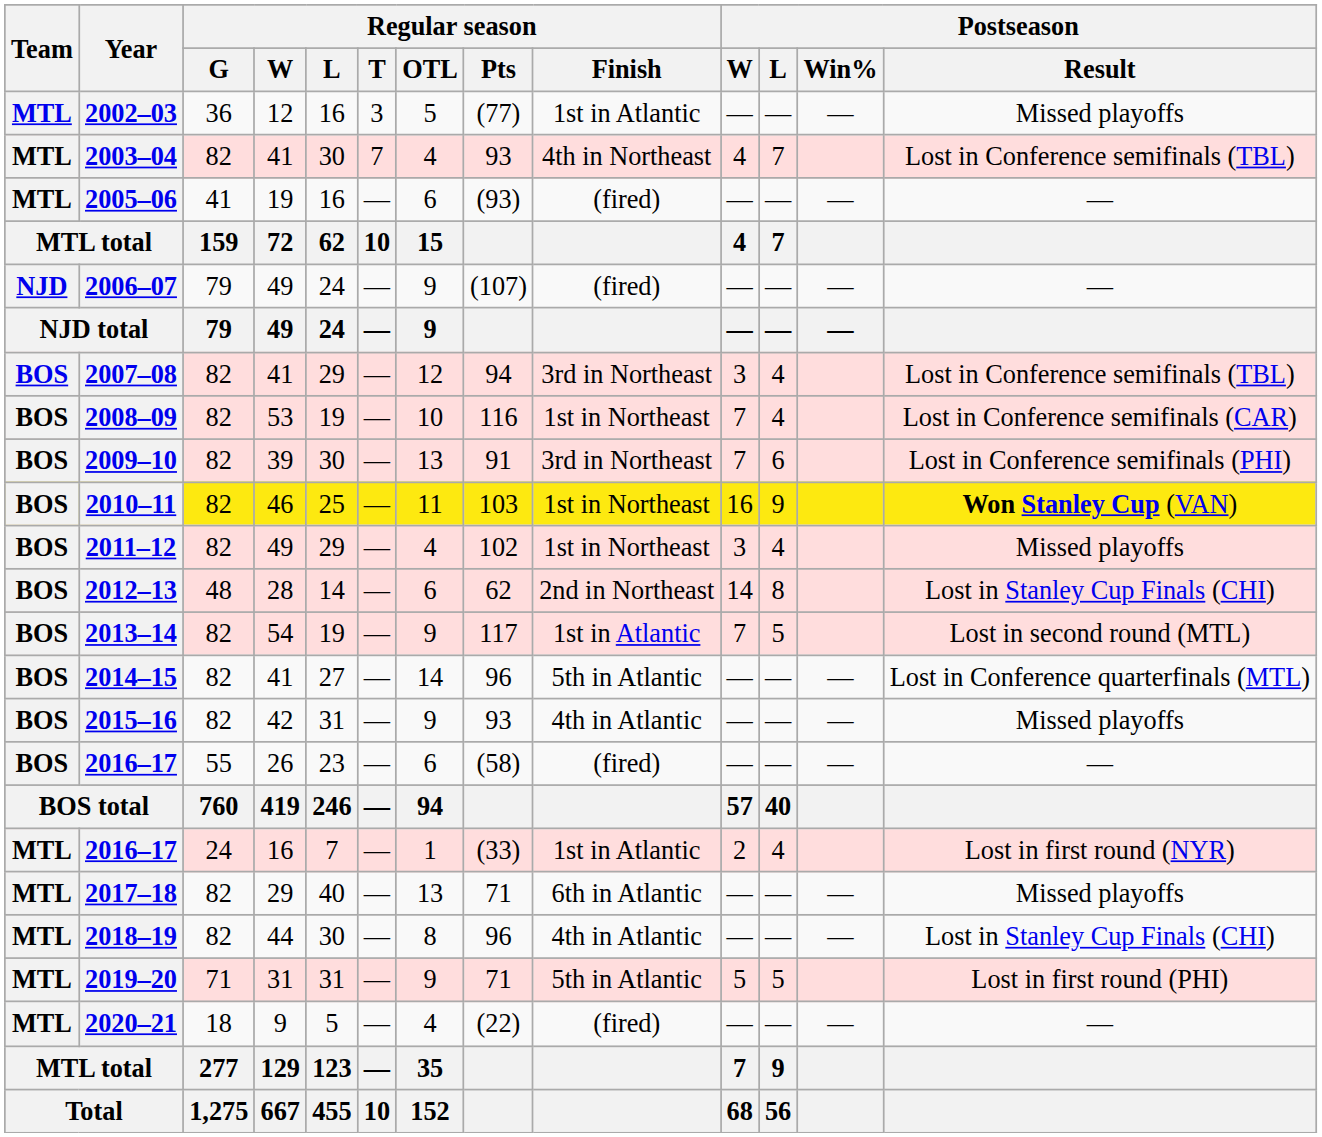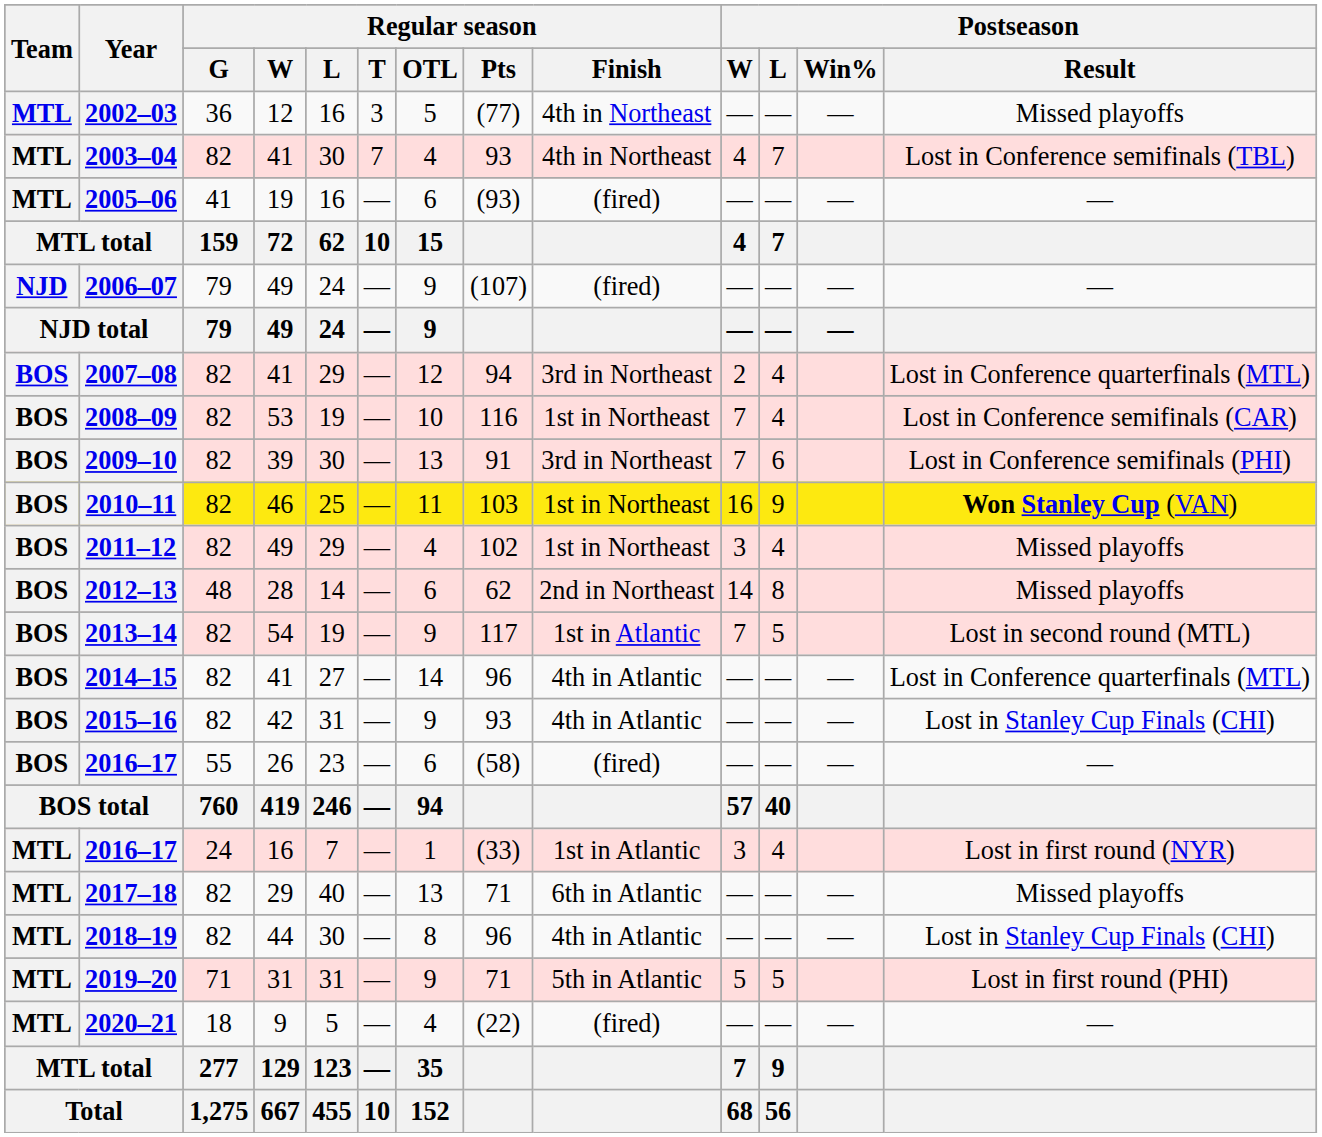 <table class="wikitable" style="font-size:95%; text-align:center;">
 <tr>
 <th rowspan="2">Team</th>
 <th rowspan="2">Year</th>
 <th colspan="7">Regular season</th>
 <th colspan="4">Postseason</th>
 </tr>
 <tr>
 <th>G</th>
 <th>W</th>
 <th>L</th>
 <th>T</th>
 <th>OTL</th>
 <th>Pts</th>
 <th>Finish</th>
 <th>W</th>
 <th>L</th>
 <th>Win%</th>
 <th>Result</th>
 </tr>
 <tr>
 <th><a href='#'>MTL</a></th>
 <th><a href='#'>2002–03</a></th>
 <td>36</td>
 <td>12</td>
 <td>16</td>
 <td>3</td>
 <td>5</td>
 <td>(77)</td>
-<td>1st in Atlantic</td>
+<td>4th in <a href='#'>Northeast</a></td>
 <td>—</td>
 <td>—</td>
 <td>—</td>
 <td>Missed playoffs</td>
 </tr>
 <tr style="background:#fdd;">
 <th>MTL</th>
 <th><a href='#'>2003–04</a></th>
 <td>82</td>
 <td>41</td>
 <td>30</td>
 <td>7</td>
 <td>4</td>
 <td>93</td>
 <td>4th in Northeast</td>
 <td>4</td>
 <td>7</td>
 <td></td>
 <td>Lost in Conference semifinals (<a href='#'>TBL</a>)</td>
 </tr>
 <tr>
 <th>MTL</th>
 <th><a href='#'>2005–06</a></th>
 <td>41</td>
 <td>19</td>
 <td>16</td>
 <td>—</td>
 <td>6</td>
 <td>(93)</td>
 <td>(fired)</td>
 <td>—</td>
 <td>—</td>
 <td>—</td>
 <td>—</td>
 </tr>
 <tr>
 <th colspan="2">MTL total</th>
 <th>159</th>
 <th>72</th>
 <th>62</th>
 <th>10</th>
 <th>15</th>
 <th> </th>
 <th> </th>
 <th>4</th>
 <th>7</th>
 <th></th>
 <th> </th>
 </tr>
 <tr>
 <th><a href='#'>NJD</a></th>
 <th><a href='#'>2006–07</a></th>
 <td>79</td>
 <td>49</td>
 <td>24</td>
 <td>—</td>
 <td>9</td>
 <td>(107)</td>
 <td>(fired)</td>
 <td>—</td>
 <td>—</td>
 <td>—</td>
 <td>—</td>
 </tr>
 <tr>
 <th colspan="2">NJD total</th>
 <th>79</th>
 <th>49</th>
 <th>24</th>
 <th>—</th>
 <th>9</th>
 <th> </th>
 <th> </th>
 <th>—</th>
 <th>—</th>
 <th>—</th>
 <th> </th>
 </tr>
 <tr style="background:#fdd;">
 <th><a href='#'>BOS</a></th>
 <th><a href='#'>2007–08</a></th>
 <td>82</td>
 <td>41</td>
 <td>29</td>
 <td>—</td>
 <td>12</td>
 <td>94</td>
 <td>3rd in Northeast</td>
-<td>3</td>
+<td>2</td>
 <td>4</td>
 <td></td>
-<td>Lost in Conference semifinals (<a href='#'>TBL</a>)</td>
+<td>Lost in Conference quarterfinals (<a href='#'>MTL</a>)</td>
 </tr>
 <tr style="background:#fdd;">
 <th>BOS</th>
 <th><a href='#'>2008–09</a></th>
 <td>82</td>
 <td>53</td>
 <td>19</td>
 <td>—</td>
 <td>10</td>
 <td>116</td>
 <td>1st in Northeast</td>
 <td>7</td>
 <td>4</td>
 <td></td>
 <td>Lost in Conference semifinals (<a href='#'>CAR</a>)</td>
 </tr>
 <tr style="background:#fdd;">
 <th>BOS</th>
 <th><a href='#'>2009–10</a></th>
 <td>82</td>
 <td>39</td>
 <td>30</td>
 <td>—</td>
 <td>13</td>
 <td>91</td>
 <td>3rd in Northeast</td>
 <td>7</td>
 <td>6</td>
 <td></td>
 <td>Lost in Conference semifinals (<a href='#'>PHI</a>)</td>
 </tr>
 <tr style="background:#FDE910;">
 <th>BOS</th>
 <th><a href='#'>2010–11</a></th>
 <td>82</td>
 <td>46</td>
 <td>25</td>
 <td>—</td>
 <td>11</td>
 <td>103</td>
 <td>1st in Northeast</td>
 <td>16</td>
 <td>9</td>
 <td></td>
 <td><strong>Won <a href='#'>Stanley Cup</a></strong> (<a href='#'>VAN</a>)</td>
 </tr>
 <tr style="background:#fdd;">
 <th>BOS</th>
 <th><a href='#'>2011–12</a></th>
 <td>82</td>
 <td>49</td>
 <td>29</td>
 <td>—</td>
 <td>4</td>
 <td>102</td>
 <td>1st in Northeast</td>
 <td>3</td>
 <td>4</td>
 <td></td>
 <td>Missed playoffs</td>
 </tr>
 <tr style="background:#fdd;">
 <th>BOS</th>
 <th><a href='#'>2012–13</a></th>
 <td>48</td>
 <td>28</td>
 <td>14</td>
 <td>—</td>
 <td>6</td>
 <td>62</td>
 <td>2nd in Northeast</td>
 <td>14</td>
 <td>8</td>
 <td></td>
-<td>Lost in <a href='#'>Stanley Cup Finals</a> (<a href='#'>CHI</a>)</td>
+<td>Missed playoffs</td>
 </tr>
 <tr style="background:#fdd;">
 <th>BOS</th>
 <th><a href='#'>2013–14</a></th>
 <td>82</td>
 <td>54</td>
 <td>19</td>
 <td>—</td>
 <td>9</td>
 <td>117</td>
 <td>1st in <a href='#'>Atlantic</a></td>
 <td>7</td>
 <td>5</td>
 <td></td>
 <td>Lost in second round (MTL)</td>
 </tr>
 <tr>
 <th>BOS</th>
 <th><a href='#'>2014–15</a></th>
 <td>82</td>
 <td>41</td>
 <td>27</td>
 <td>—</td>
 <td>14</td>
 <td>96</td>
-<td>5th in Atlantic</td>
+<td>4th in Atlantic</td>
 <td>—</td>
 <td>—</td>
 <td>—</td>
 <td>Lost in Conference quarterfinals (<a href='#'>MTL</a>)</td>
 </tr>
 <tr>
 <th>BOS</th>
 <th><a href='#'>2015–16</a></th>
 <td>82</td>
 <td>42</td>
 <td>31</td>
 <td>—</td>
 <td>9</td>
 <td>93</td>
 <td>4th in Atlantic</td>
 <td>—</td>
 <td>—</td>
 <td>—</td>
-<td>Missed playoffs</td>
+<td>Lost in <a href='#'>Stanley Cup Finals</a> (<a href='#'>CHI</a>)</td>
 </tr>
 <tr>
 <th>BOS</th>
 <th><a href='#'>2016–17</a></th>
 <td>55</td>
 <td>26</td>
 <td>23</td>
 <td>—</td>
 <td>6</td>
 <td>(58)</td>
 <td>(fired)</td>
 <td>—</td>
 <td>—</td>
 <td>—</td>
 <td>—</td>
 </tr>
 <tr>
 <th colspan="2">BOS total</th>
 <th>760</th>
 <th>419</th>
 <th>246</th>
 <th>—</th>
 <th>94</th>
 <th> </th>
 <th> </th>
 <th>57</th>
 <th>40</th>
 <th></th>
 <th> </th>
 </tr>
 <tr style="background:#fdd;">
 <th>MTL</th>
 <th><a href='#'>2016–17</a></th>
 <td>24</td>
 <td>16</td>
 <td>7</td>
 <td>—</td>
 <td>1</td>
 <td>(33)</td>
 <td>1st in Atlantic</td>
-<td>2</td>
+<td>3</td>
 <td>4</td>
 <td></td>
 <td>Lost in first round (<a href='#'>NYR</a>)</td>
 </tr>
 <tr>
 <th>MTL</th>
 <th><a href='#'>2017–18</a></th>
 <td>82</td>
 <td>29</td>
 <td>40</td>
 <td>—</td>
 <td>13</td>
 <td>71</td>
 <td>6th in Atlantic</td>
 <td>—</td>
 <td>—</td>
 <td>—</td>
 <td>Missed playoffs</td>
 </tr>
 <tr>
 <th>MTL</th>
 <th><a href='#'>2018–19</a></th>
 <td>82</td>
 <td>44</td>
 <td>30</td>
 <td>—</td>
 <td>8</td>
 <td>96</td>
 <td>4th in Atlantic</td>
 <td>—</td>
 <td>—</td>
 <td>—</td>
 <td>Lost in <a href='#'>Stanley Cup Finals</a> (<a href='#'>CHI</a>)</td>
 </tr>
 <tr style="background:#fdd;">
 <th>MTL</th>
 <th><a href='#'>2019–20</a></th>
 <td>71</td>
 <td>31</td>
 <td>31</td>
 <td>—</td>
 <td>9</td>
 <td>71</td>
 <td>5th in Atlantic</td>
 <td>5</td>
 <td>5</td>
 <td></td>
 <td>Lost in first round (PHI)</td>
 </tr>
 <tr>
 <th>MTL</th>
 <th><a href='#'>2020–21</a></th>
 <td>18</td>
 <td>9</td>
 <td>5</td>
 <td>—</td>
 <td>4</td>
 <td>(22)</td>
 <td>(fired)</td>
 <td>—</td>
 <td>—</td>
 <td>—</td>
 <td>—</td>
 </tr>
 <tr>
 <th colspan="2">MTL total</th>
 <th>277</th>
 <th>129</th>
 <th>123</th>
 <th>—</th>
 <th>35</th>
 <th> </th>
 <th> </th>
 <th>7</th>
 <th>9</th>
 <th></th>
 <th> </th>
 </tr>
 <tr>
 <th colspan="2">Total</th>
 <th>1,275</th>
 <th>667</th>
 <th>455</th>
 <th>10</th>
 <th>152</th>
 <th> </th>
 <th> </th>
 <th>68</th>
 <th>56</th>
 <th></th>
 <th> </th>
 </tr>
 </table>
